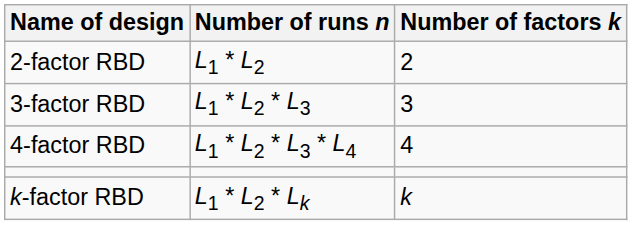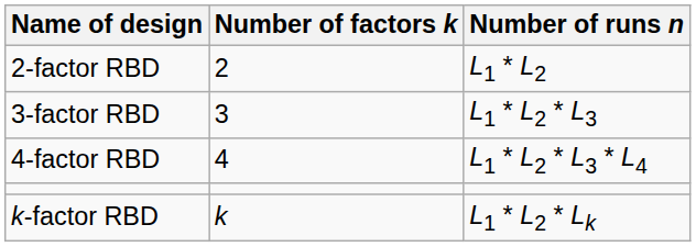 <table class="wikitable">
 <tr>
 <th>Name of design</th>
+<th>Number of factors <em>k</em></th>
 <th>Number of runs <em>n</em></th>
-<th>Number of factors <em>k</em></th>
 </tr>
 <tr>
 <td>2-factor RBD</td>
+<td>2</td>
 <td><em>L</em><sub>1</sub> * <em>L</em><sub>2</sub></td>
-<td>2</td>
 </tr>
 <tr>
 <td>3-factor RBD</td>
+<td>3</td>
 <td><em>L</em><sub>1</sub> * <em>L</em><sub>2</sub> * <em>L</em><sub>3</sub></td>
-<td>3</td>
 </tr>
 <tr>
 <td>4-factor RBD</td>
+<td>4</td>
 <td><em>L</em><sub>1</sub> * <em>L</em><sub>2</sub> * <em>L</em><sub>3</sub> * <em>L</em><sub>4</sub></td>
-<td>4</td>
 </tr>
 <tr>
 <td></td>
 <td></td>
 <td></td>
 </tr>
 <tr>
 <td><em>k</em>-factor RBD</td>
+<td><em>k</em></td>
 <td><em>L</em><sub>1</sub> * <em>L</em><sub>2</sub> * <em>L<sub>k</sub></em></td>
-<td><em>k</em></td>
 </tr>
 </table>
